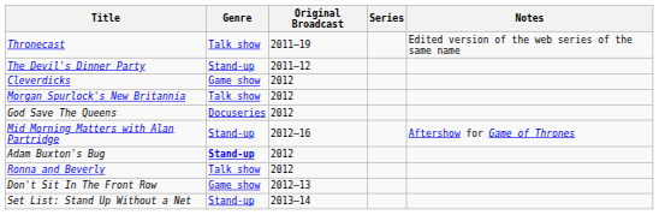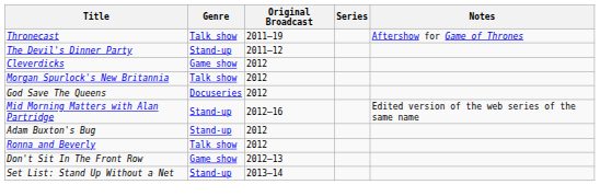 <table class="wikitable sortable" style="width:100%;">
 <tr>
 <th>Title</th>
 <th>Genre</th>
 <th>Original Broadcast</th>
 <th>Series</th>
 <th>Notes</th>
 </tr>
 <tr>
 <td><em><a href='#'>Thronecast</a></em></td>
 <td><a href='#'>Talk show</a></td>
 <td>2011–19</td>
 <td></td>
-<td>Edited version of the web series of the same name</td>
+<td><a href='#'>Aftershow</a> for <em><a href='#'>Game of Thrones</a></em></td>
 </tr>
 <tr>
 <td><em><a href='#'>The Devil's Dinner Party</a></em></td>
 <td><a href='#'>Stand-up</a></td>
 <td>2011–12</td>
 <td></td>
 <td></td>
 </tr>
 <tr>
 <td><em><a href='#'>Cleverdicks</a></em></td>
 <td><a href='#'>Game show</a></td>
 <td>2012</td>
 <td></td>
 <td></td>
 </tr>
 <tr>
 <td><em><a href='#'>Morgan Spurlock's New Britannia</a></em></td>
 <td><a href='#'>Talk show</a></td>
 <td>2012</td>
 <td></td>
 <td></td>
 </tr>
 <tr>
 <td><em>God Save The Queens</em></td>
 <td><a href='#'>Docuseries</a></td>
 <td>2012</td>
 <td></td>
 <td></td>
 </tr>
 <tr>
 <td><em><a href='#'>Mid Morning Matters with Alan Partridge</a></em></td>
 <td><a href='#'>Stand-up</a></td>
 <td>2012–16</td>
 <td></td>
-<td><a href='#'>Aftershow</a> for <em><a href='#'>Game of Thrones</a></em></td>
+<td>Edited version of the web series of the same name</td>
 </tr>
 <tr>
 <td><em>Adam Buxton's Bug</em></td>
-<td><strong><a href='#'>Stand-up</a></strong></td>
+<td><a href='#'>Stand-up</a></td>
 <td>2012</td>
 <td></td>
 <td></td>
 </tr>
 <tr>
 <td><em><a href='#'>Ronna and Beverly</a></em></td>
 <td><a href='#'>Talk show</a></td>
 <td>2012</td>
 <td></td>
 <td></td>
 </tr>
 <tr>
 <td><em>Don't Sit In The Front Row</em></td>
 <td><a href='#'>Game show</a></td>
 <td>2012–13</td>
 <td></td>
 <td></td>
 </tr>
 <tr>
 <td><em>Set List: Stand Up Without a Net</em></td>
 <td><a href='#'>Stand-up</a></td>
 <td>2013–14</td>
 <td></td>
 <td></td>
 </tr>
 </table>
